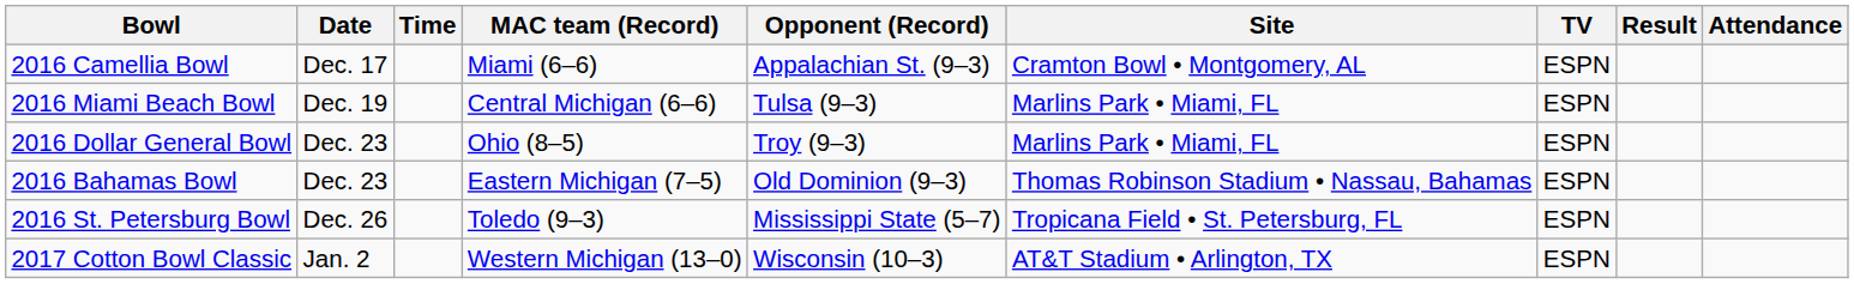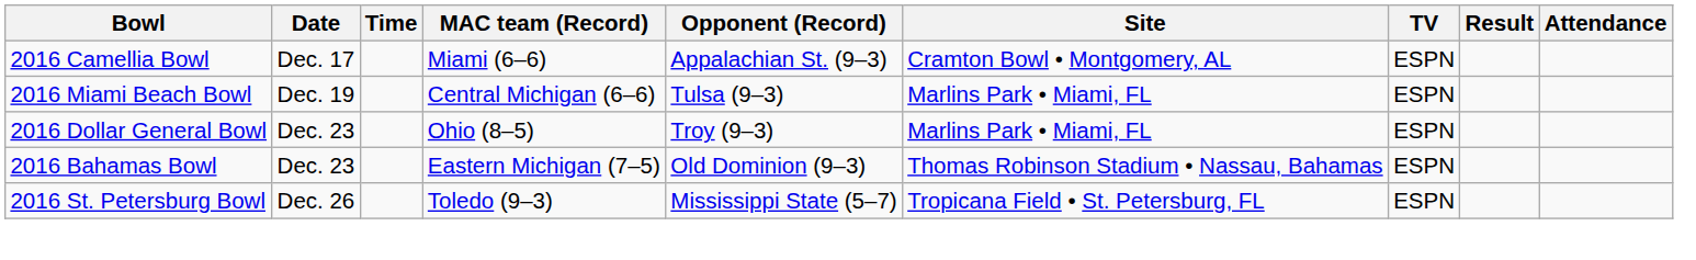 <table class="wikitable" style="font-size:95%;">
 <tr>
 <th>Bowl</th>
 <th>Date</th>
 <th>Time</th>
 <th>MAC team (Record)</th>
 <th>Opponent (Record)</th>
 <th>Site</th>
 <th>TV</th>
 <th>Result</th>
 <th>Attendance</th>
 </tr>
 <tr>
 <td><a href='#'>2016 Camellia Bowl</a></td>
 <td>Dec. 17</td>
 <td></td>
 <td><a href='#'>Miami</a> (6–6)</td>
 <td><a href='#'>Appalachian St.</a> (9–3)</td>
 <td><a href='#'>Cramton Bowl</a> • <a href='#'>Montgomery, AL</a></td>
 <td>ESPN</td>
 <td></td>
 <td></td>
 </tr>
 <tr>
 <td><a href='#'>2016 Miami Beach Bowl</a></td>
 <td>Dec. 19</td>
 <td></td>
 <td><a href='#'>Central Michigan</a> (6–6)</td>
 <td><a href='#'>Tulsa</a> (9–3)</td>
 <td><a href='#'>Marlins Park</a> • <a href='#'>Miami, FL</a></td>
 <td>ESPN</td>
 <td></td>
 <td></td>
 </tr>
 <tr>
 <td><a href='#'>2016 Dollar General Bowl</a></td>
 <td>Dec. 23</td>
 <td></td>
 <td><a href='#'>Ohio</a> (8–5)</td>
 <td><a href='#'>Troy</a> (9–3)</td>
 <td><a href='#'>Marlins Park</a> • <a href='#'>Miami, FL</a></td>
 <td>ESPN</td>
 <td></td>
 <td></td>
 </tr>
 <tr>
 <td><a href='#'>2016 Bahamas Bowl</a></td>
 <td>Dec. 23</td>
 <td></td>
 <td><a href='#'>Eastern Michigan</a> (7–5)</td>
 <td><a href='#'>Old Dominion</a> (9–3)</td>
 <td><a href='#'>Thomas Robinson Stadium</a> • <a href='#'>Nassau, Bahamas</a></td>
 <td>ESPN</td>
 <td></td>
 <td></td>
 </tr>
 <tr>
 <td><a href='#'>2016 St. Petersburg Bowl</a></td>
 <td>Dec. 26</td>
 <td></td>
 <td><a href='#'>Toledo</a> (9–3)</td>
 <td><a href='#'>Mississippi State</a> (5–7)</td>
 <td><a href='#'>Tropicana Field</a> • <a href='#'>St. Petersburg, FL</a></td>
 <td>ESPN</td>
 <td></td>
 <td></td>
 </tr>
-<tr>
-<td><a href='#'>2017 Cotton Bowl Classic</a></td>
-<td>Jan. 2</td>
-<td></td>
-<td><a href='#'>Western Michigan</a> (13–0)</td>
-<td><a href='#'>Wisconsin</a> (10–3)</td>
-<td><a href='#'>AT&T Stadium</a> • <a href='#'>Arlington, TX</a></td>
-<td>ESPN</td>
-<td></td>
-<td></td>
-</tr>
 </table>
